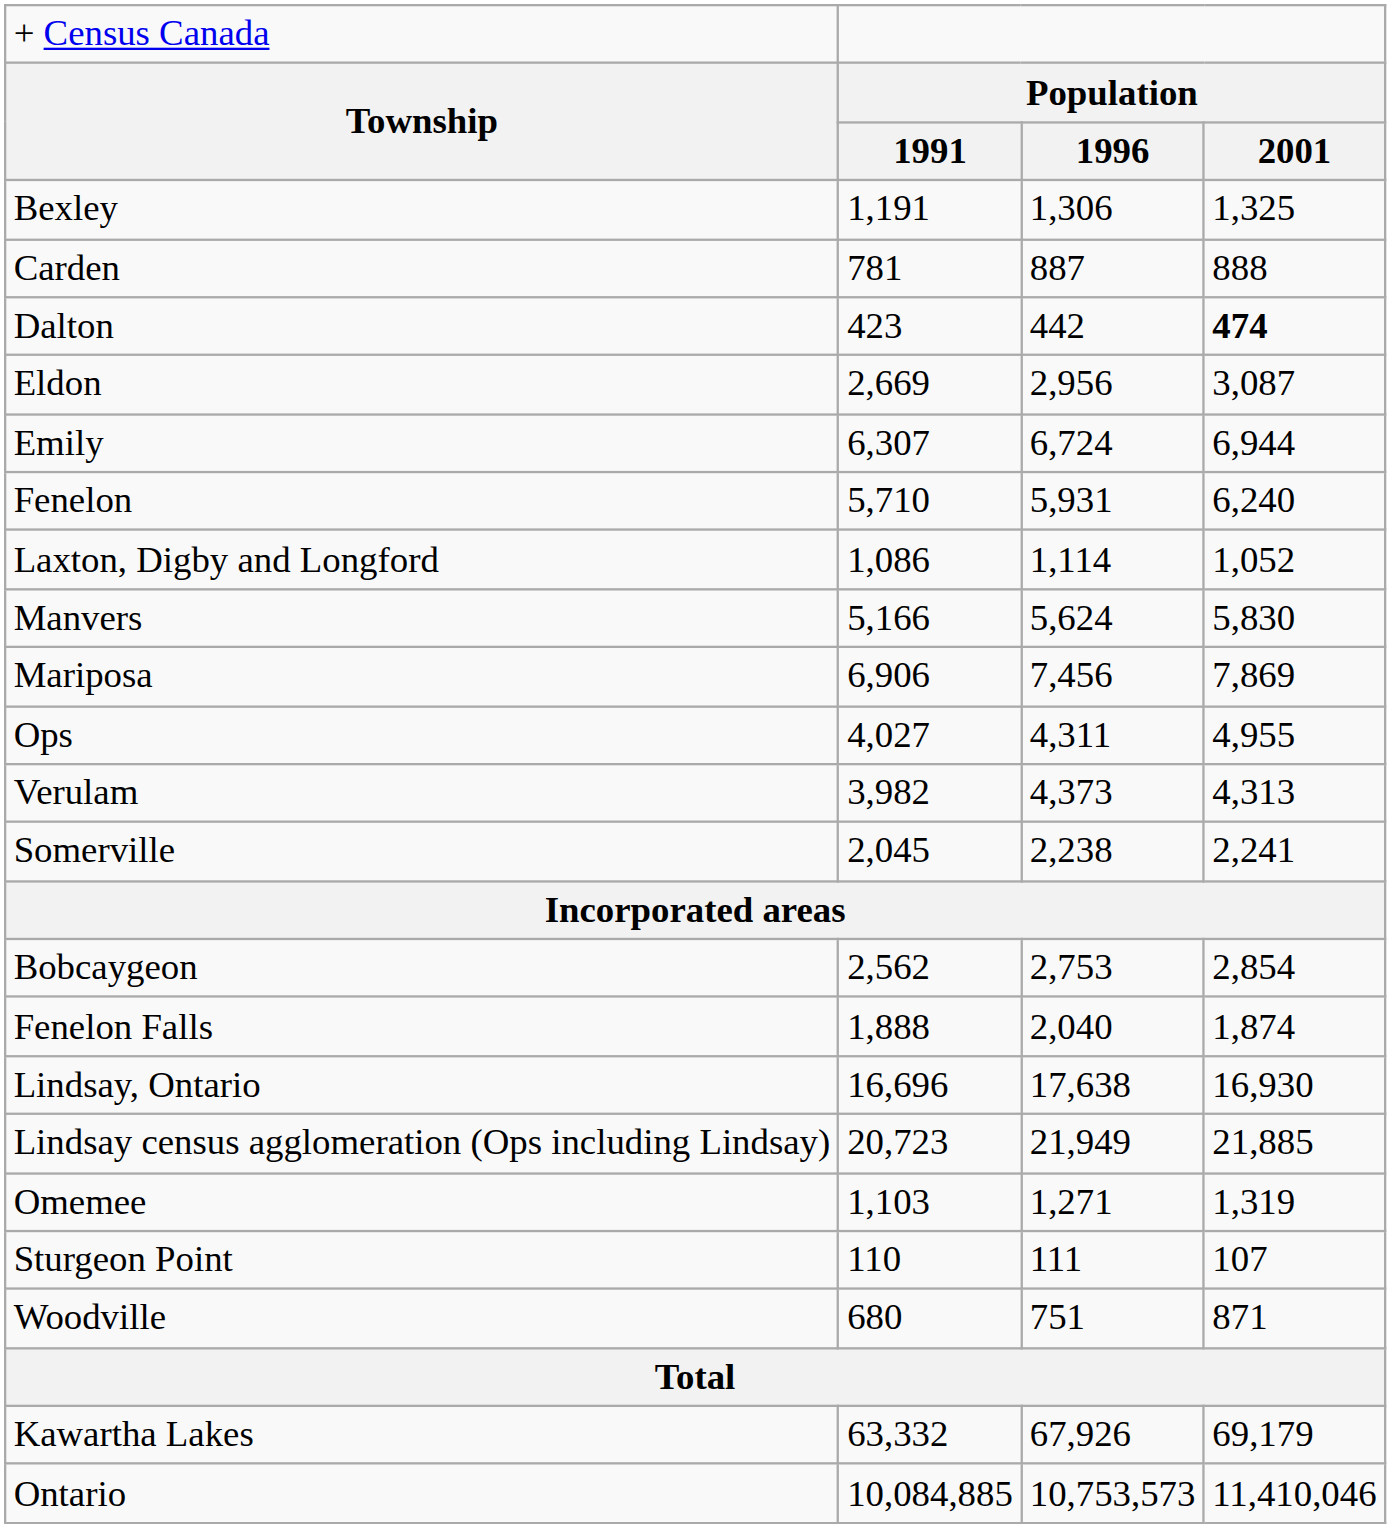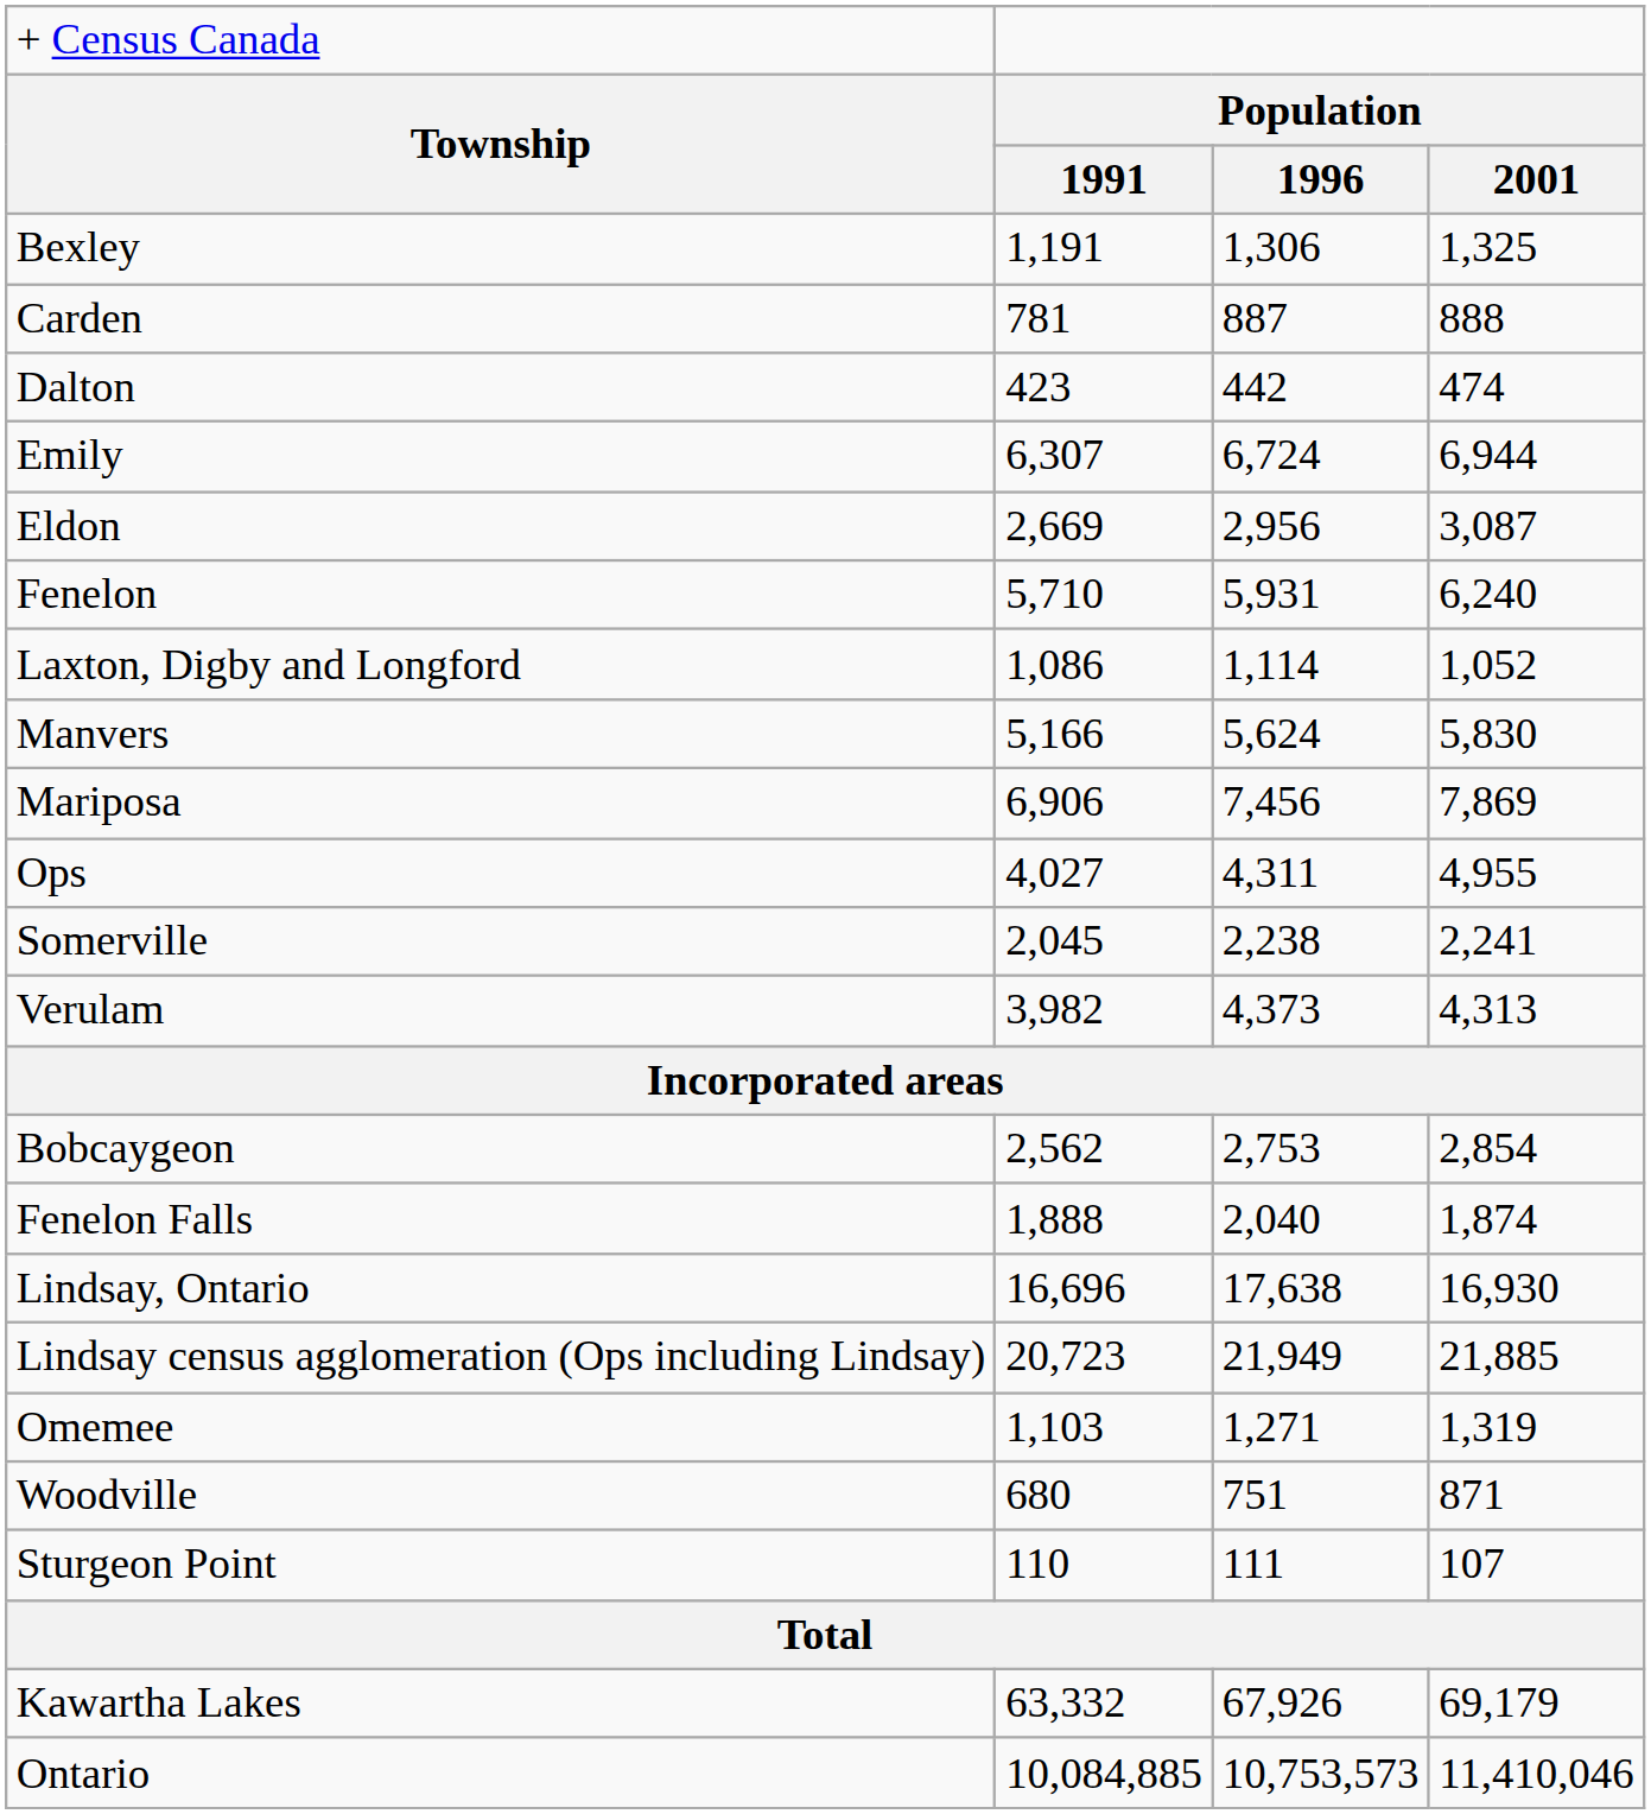 <table class="wikitable">
 <tr>
 <td>+ <a href='#'>Census Canada</a></td>
 </tr>
 <tr>
 <th rowspan=2>Township</th>
 <th colspan=3>Population</th>
 </tr>
 <tr>
 <th>1991</th>
 <th>1996</th>
 <th>2001</th>
 </tr>
 <tr>
 <td>Bexley</td>
 <td>1,191</td>
 <td>1,306</td>
 <td>1,325</td>
 </tr>
 <tr>
 <td>Carden</td>
 <td>781</td>
 <td>887</td>
 <td>888</td>
 </tr>
 <tr>
 <td>Dalton</td>
 <td>423</td>
 <td>442</td>
-<td><strong>474</strong></td>
+<td>474</td>
+</tr>
+<tr>
+<td>Emily</td>
+<td>6,307</td>
+<td>6,724</td>
+<td>6,944</td>
 </tr>
 <tr>
 <td>Eldon</td>
 <td>2,669</td>
 <td>2,956</td>
 <td>3,087</td>
-</tr>
-<tr>
-<td>Emily</td>
-<td>6,307</td>
-<td>6,724</td>
-<td>6,944</td>
 </tr>
 <tr>
 <td>Fenelon</td>
 <td>5,710</td>
 <td>5,931</td>
 <td>6,240</td>
 </tr>
 <tr>
 <td>Laxton, Digby and Longford</td>
 <td>1,086</td>
 <td>1,114</td>
 <td>1,052</td>
 </tr>
 <tr>
 <td>Manvers</td>
 <td>5,166</td>
 <td>5,624</td>
 <td>5,830</td>
 </tr>
 <tr>
 <td>Mariposa</td>
 <td>6,906</td>
 <td>7,456</td>
 <td>7,869</td>
 </tr>
 <tr>
 <td>Ops</td>
 <td>4,027</td>
 <td>4,311</td>
 <td>4,955</td>
 </tr>
 <tr>
+<td>Somerville</td>
+<td>2,045</td>
+<td>2,238</td>
+<td>2,241</td>
+</tr>
+<tr>
 <td>Verulam</td>
 <td>3,982</td>
 <td>4,373</td>
 <td>4,313</td>
-</tr>
-<tr>
-<td>Somerville</td>
-<td>2,045</td>
-<td>2,238</td>
-<td>2,241</td>
 </tr>
 <tr>
 <th colspan=4>Incorporated areas</th>
 </tr>
 <tr>
 <td>Bobcaygeon</td>
 <td>2,562</td>
 <td>2,753</td>
 <td>2,854</td>
 </tr>
 <tr>
 <td>Fenelon Falls</td>
 <td>1,888</td>
 <td>2,040</td>
 <td>1,874</td>
 </tr>
 <tr>
 <td>Lindsay, Ontario</td>
 <td>16,696</td>
 <td>17,638</td>
 <td>16,930</td>
 </tr>
 <tr>
 <td>Lindsay census agglomeration (Ops including Lindsay)</td>
 <td>20,723</td>
 <td>21,949</td>
 <td>21,885</td>
 </tr>
 <tr>
 <td>Omemee</td>
 <td>1,103</td>
 <td>1,271</td>
 <td>1,319</td>
 </tr>
 <tr>
+<td>Woodville</td>
+<td>680</td>
+<td>751</td>
+<td>871</td>
+</tr>
+<tr>
 <td>Sturgeon Point</td>
 <td>110</td>
 <td>111</td>
 <td>107</td>
-</tr>
-<tr>
-<td>Woodville</td>
-<td>680</td>
-<td>751</td>
-<td>871</td>
 </tr>
 <tr>
 <th colspan=4>Total</th>
 </tr>
 <tr>
 <td>Kawartha Lakes</td>
 <td>63,332</td>
 <td>67,926</td>
 <td>69,179</td>
 </tr>
 <tr>
 <td>Ontario</td>
 <td>10,084,885</td>
 <td>10,753,573</td>
 <td>11,410,046</td>
 </tr>
 </table>
